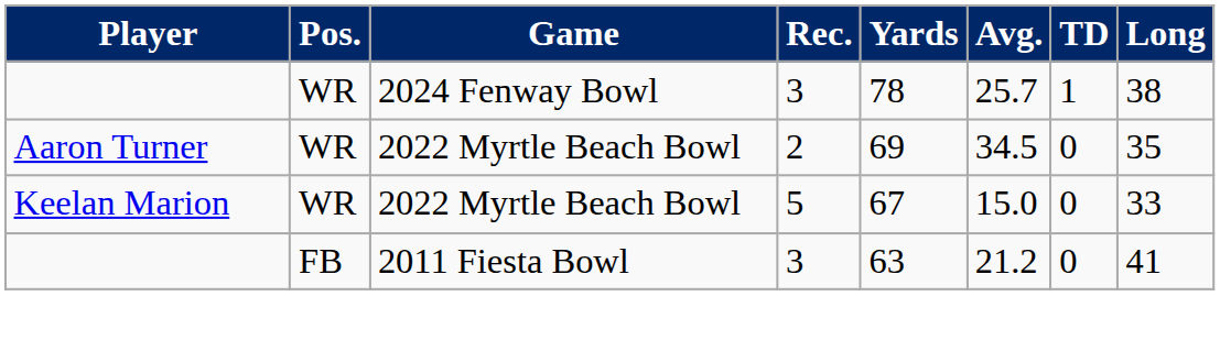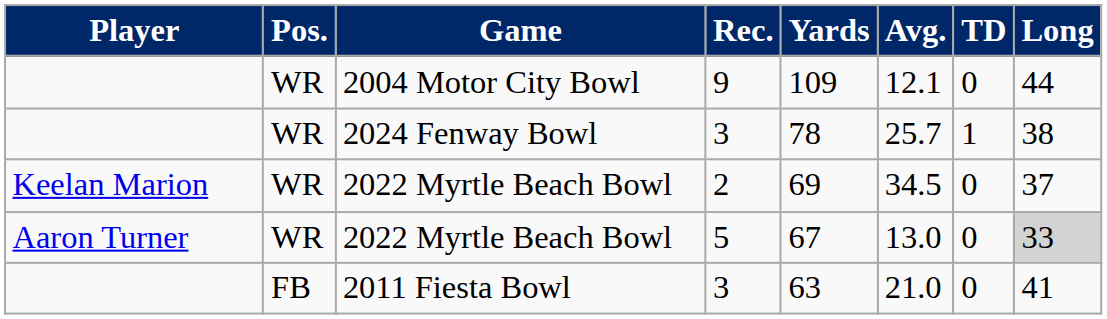 <table class="wikitable sortable">
 <tr>
 <th style="background:#002868; color:white; width:120px;">Player</th>
 <th style="background:#002868; color:white; width:20px;">Pos.</th>
 <th style="background:#002868; color:white; width:175px;">Game</th>
 <th style="background:#002868; color:white;">Rec.</th>
 <th style="background:#002868; color:white;">Yards</th>
 <th style="background:#002868; color:white;">Avg.</th>
 <th style="background:#002868; color:white;">TD</th>
 <th style="background:#002868; color:white;">Long</th>
 </tr>
 <tr>
 <td></td>
 <td>WR</td>
+<td>2004 Motor City Bowl</td>
+<td>9</td>
+<td>109</td>
+<td>12.1</td>
+<td>0</td>
+<td>44</td>
+</tr>
+<tr>
+<td></td>
+<td>WR</td>
 <td>2024 Fenway Bowl</td>
 <td>3</td>
 <td>78</td>
 <td>25.7</td>
 <td>1</td>
 <td>38</td>
 </tr>
 <tr>
-<td><a href='#'>Aaron Turner</a></td>
+<td><a href='#'>Keelan Marion</a></td>
 <td>WR</td>
 <td>2022 Myrtle Beach Bowl</td>
 <td>2</td>
 <td>69</td>
 <td>34.5</td>
 <td>0</td>
-<td>35</td>
+<td>37</td>
 </tr>
 <tr>
-<td><a href='#'>Keelan Marion</a></td>
+<td><a href='#'>Aaron Turner</a></td>
 <td>WR</td>
 <td>2022 Myrtle Beach Bowl</td>
 <td>5</td>
 <td>67</td>
-<td>15.0</td>
+<td>13.0</td>
 <td>0</td>
-<td>33</td>
+<td style="background: lightgrey;">33</td>
 </tr>
 <tr>
 <td></td>
 <td>FB</td>
 <td>2011 Fiesta Bowl</td>
 <td>3</td>
 <td>63</td>
-<td>21.2</td>
+<td>21.0</td>
 <td>0</td>
 <td>41</td>
 </tr>
 </table>
